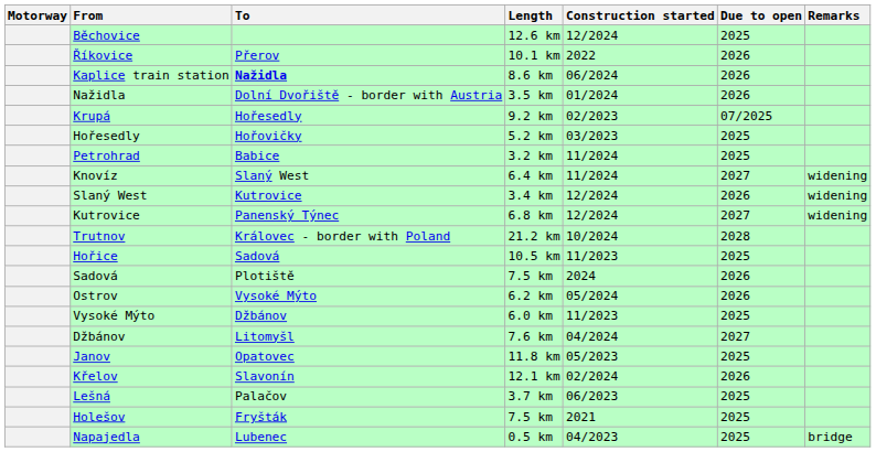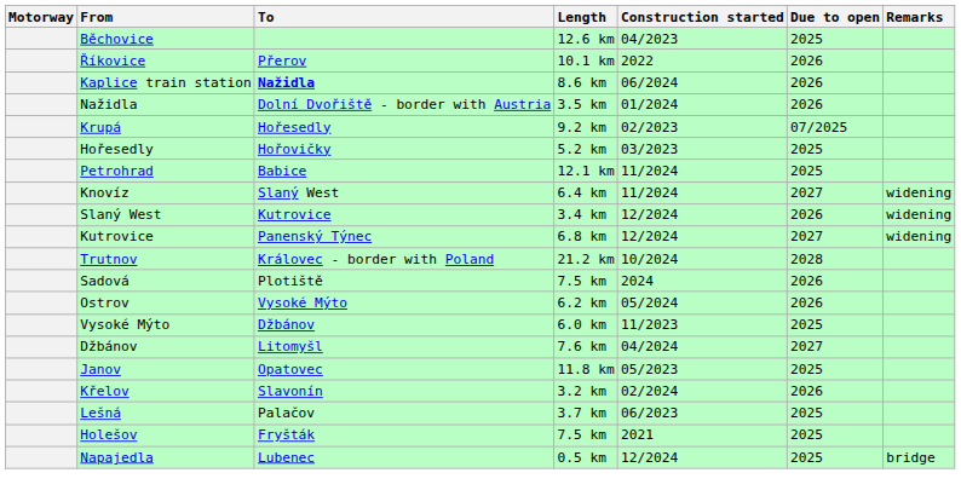 <table class="wikitable">
 <tr>
 <th style="text-align:left"> Motorway</th>
 <th style="text-align:left">From</th>
 <th style="text-align:left">To</th>
 <th style="text-align:left">Length</th>
 <th style="text-align:left">Construction started</th>
 <th style="text-align:left">Due to open</th>
 <th style="text-align:left">Remarks</th>
 </tr>
 <tr>
 <th></th>
 <td style="background:#b9ffc5;"><a href='#'>Běchovice</a></td>
 <td style="background:#b9ffc5;"></td>
 <td style="background:#b9ffc5;">12.6 km</td>
-<td style="background:#b9ffc5;">12/2024</td>
+<td style="background:#b9ffc5;">04/2023</td>
 <td style="background:#b9ffc5;">2025</td>
 <td style="background:#b9ffc5;"></td>
 </tr>
 <tr>
 <th></th>
 <td style="background:#b9ffc5;"><a href='#'>Říkovice</a></td>
 <td style="background:#b9ffc5;"><a href='#'>Přerov</a></td>
 <td style="background:#b9ffc5;">10.1 km</td>
 <td style="background:#b9ffc5;">2022</td>
 <td style="background:#b9ffc5;">2026</td>
 <td style="background:#b9ffc5;"></td>
 </tr>
 <tr>
 <th></th>
 <td style="background:#b9ffc5;"><a href='#'>Kaplice</a> train station</td>
 <td style="background:#b9ffc5;"><strong><a href='#'>Nažidla</a></strong></td>
 <td style="background:#b9ffc5;">8.6 km</td>
 <td style="background:#b9ffc5;">06/2024</td>
 <td style="background:#b9ffc5;">2026</td>
 <td style="background:#b9ffc5;"></td>
 </tr>
 <tr>
 <th></th>
 <td style="background:#b9ffc5;">Nažidla</td>
 <td style="background:#b9ffc5;"><a href='#'>Dolní Dvořiště</a> - border with  <a href='#'>Austria</a></td>
 <td style="background:#b9ffc5;">3.5 km</td>
 <td style="background:#b9ffc5;">01/2024</td>
 <td style="background:#b9ffc5;">2026</td>
 <td style="background:#b9ffc5;"></td>
 </tr>
 <tr>
 <th></th>
 <td style="background:#b9ffc5;"><a href='#'>Krupá</a></td>
 <td style="background:#b9ffc5;"><a href='#'>Hořesedly</a></td>
 <td style="background:#b9ffc5;">9.2 km</td>
 <td style="background:#b9ffc5;">02/2023</td>
 <td style="background:#b9ffc5;">07/2025</td>
 <td style="background:#b9ffc5;"></td>
 </tr>
 <tr>
 <th></th>
 <td style="background:#b9ffc5;">Hořesedly</td>
 <td style="background:#b9ffc5;"><a href='#'>Hořovičky</a></td>
 <td style="background:#b9ffc5;">5.2 km</td>
 <td style="background:#b9ffc5;">03/2023</td>
 <td style="background:#b9ffc5;">2025</td>
 <td style="background:#b9ffc5;"></td>
 </tr>
 <tr>
 <th></th>
 <td style="background:#b9ffc5;"><a href='#'>Petrohrad</a></td>
 <td style="background:#b9ffc5;"><a href='#'>Babice</a></td>
-<td style="background:#b9ffc5;">3.2 km</td>
+<td style="background:#b9ffc5;">12.1 km</td>
 <td style="background:#b9ffc5;">11/2024</td>
 <td style="background:#b9ffc5;">2025</td>
 <td style="background:#b9ffc5;"></td>
 </tr>
 <tr>
 <th></th>
 <td style="background:#b9ffc5;">Knovíz</td>
 <td style="background:#b9ffc5;"><a href='#'>Slaný</a> West</td>
 <td style="background:#b9ffc5;">6.4 km</td>
 <td style="background:#b9ffc5;">11/2024</td>
 <td style="background:#b9ffc5;">2027</td>
 <td style="background:#b9ffc5;">widening</td>
 </tr>
 <tr>
 <th></th>
 <td style="background:#b9ffc5;">Slaný West</td>
 <td style="background:#b9ffc5;"><a href='#'>Kutrovice</a></td>
 <td style="background:#b9ffc5;">3.4 km</td>
 <td style="background:#b9ffc5;">12/2024</td>
 <td style="background:#b9ffc5;">2026</td>
 <td style="background:#b9ffc5;">widening</td>
 </tr>
 <tr>
 <th></th>
 <td style="background:#b9ffc5;">Kutrovice</td>
 <td style="background:#b9ffc5;"><a href='#'>Panenský Týnec</a></td>
 <td style="background:#b9ffc5;">6.8 km</td>
 <td style="background:#b9ffc5;">12/2024</td>
 <td style="background:#b9ffc5;">2027</td>
 <td style="background:#b9ffc5;">widening</td>
 </tr>
 <tr>
 <th></th>
 <td style="background:#b9ffc5;"><a href='#'>Trutnov</a></td>
 <td style="background:#b9ffc5;"><a href='#'>Královec</a> - border with  <a href='#'>Poland</a></td>
 <td style="background:#b9ffc5;">21.2 km</td>
 <td style="background:#b9ffc5;">10/2024</td>
 <td style="background:#b9ffc5;">2028</td>
-<td style="background:#b9ffc5;"></td>
-</tr>
-<tr>
-<th></th>
-<td style="background:#b9ffc5;"><a href='#'>Hořice</a></td>
-<td style="background:#b9ffc5;"><a href='#'>Sadová</a></td>
-<td style="background:#b9ffc5;">10.5 km</td>
-<td style="background:#b9ffc5;">11/2023</td>
-<td style="background:#b9ffc5;">2025</td>
 <td style="background:#b9ffc5;"></td>
 </tr>
 <tr>
 <th></th>
 <td style="background:#b9ffc5;">Sadová</td>
 <td style="background:#b9ffc5;">Plotiště</td>
 <td style="background:#b9ffc5;">7.5 km</td>
 <td style="background:#b9ffc5;">2024</td>
 <td style="background:#b9ffc5;">2026</td>
 <td style="background:#b9ffc5;"></td>
 </tr>
 <tr>
 <th></th>
 <td style="background:#b9ffc5;">Ostrov</td>
 <td style="background:#b9ffc5;"><a href='#'>Vysoké Mýto</a></td>
 <td style="background:#b9ffc5;">6.2 km</td>
 <td style="background:#b9ffc5;">05/2024</td>
 <td style="background:#b9ffc5;">2026</td>
 <td style="background:#b9ffc5;"></td>
 </tr>
 <tr>
 <th></th>
 <td style="background:#b9ffc5;">Vysoké Mýto</td>
 <td style="background:#b9ffc5;"><a href='#'>Džbánov</a></td>
 <td style="background:#b9ffc5;">6.0 km</td>
 <td style="background:#b9ffc5;">11/2023</td>
 <td style="background:#b9ffc5;">2025</td>
 <td style="background:#b9ffc5;"></td>
 </tr>
 <tr>
 <th></th>
 <td style="background:#b9ffc5;">Džbánov</td>
 <td style="background:#b9ffc5;"><a href='#'>Litomyšl</a></td>
 <td style="background:#b9ffc5;">7.6 km</td>
 <td style="background:#b9ffc5;">04/2024</td>
 <td style="background:#b9ffc5;">2027</td>
 <td style="background:#b9ffc5;"></td>
 </tr>
 <tr>
 <th></th>
 <td style="background:#b9ffc5;"><a href='#'>Janov</a></td>
 <td style="background:#b9ffc5;"><a href='#'>Opatovec</a></td>
 <td style="background:#b9ffc5;">11.8 km</td>
 <td style="background:#b9ffc5;">05/2023</td>
 <td style="background:#b9ffc5;">2025</td>
 <td style="background:#b9ffc5;"></td>
 </tr>
 <tr>
 <th></th>
 <td style="background:#b9ffc5;"><a href='#'>Křelov</a></td>
 <td style="background:#b9ffc5;"><a href='#'>Slavonín</a></td>
-<td style="background:#b9ffc5;">12.1 km</td>
+<td style="background:#b9ffc5;">3.2 km</td>
 <td style="background:#b9ffc5;">02/2024</td>
 <td style="background:#b9ffc5;">2026</td>
 <td style="background:#b9ffc5;"></td>
 </tr>
 <tr>
 <th></th>
 <td style="background:#b9ffc5;"><a href='#'>Lešná</a></td>
 <td style="background:#b9ffc5;">Palačov</td>
 <td style="background:#b9ffc5;">3.7 km</td>
 <td style="background:#b9ffc5;">06/2023</td>
 <td style="background:#b9ffc5;">2025</td>
 <td style="background:#b9ffc5;"></td>
 </tr>
 <tr>
 <th></th>
 <td style="background:#b9ffc5;"><a href='#'>Holešov</a></td>
 <td style="background:#b9ffc5;"><a href='#'>Fryšták</a></td>
 <td style="background:#b9ffc5;">7.5 km</td>
 <td style="background:#b9ffc5;">2021</td>
 <td style="background:#b9ffc5;">2025</td>
 <td style="background:#b9ffc5;"></td>
 </tr>
 <tr>
 <th></th>
 <td style="background:#b9ffc5;"><a href='#'>Napajedla</a></td>
 <td style="background:#b9ffc5;"><a href='#'>Lubenec</a></td>
 <td style="background:#b9ffc5;">0.5 km</td>
-<td style="background:#b9ffc5;">04/2023</td>
+<td style="background:#b9ffc5;">12/2024</td>
 <td style="background:#b9ffc5;">2025</td>
 <td style="background:#b9ffc5;">bridge</td>
 </tr>
 </table>
